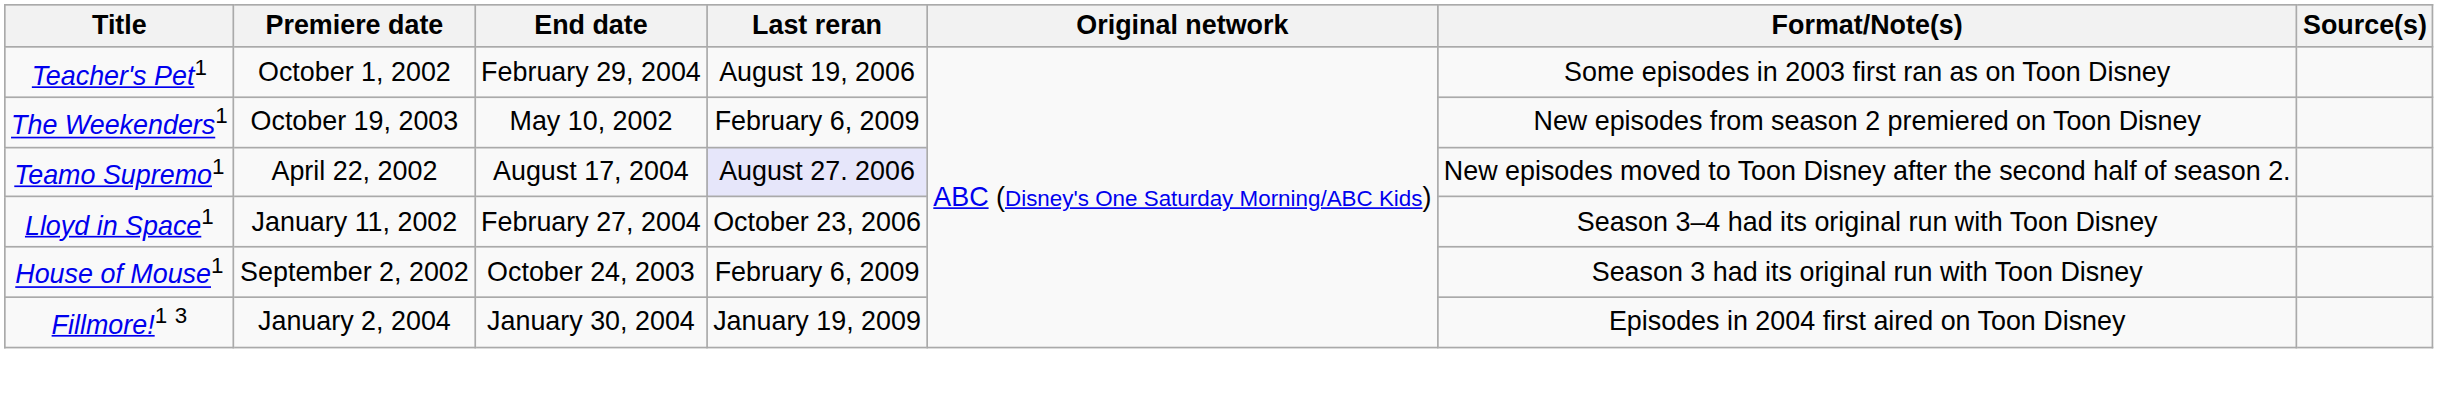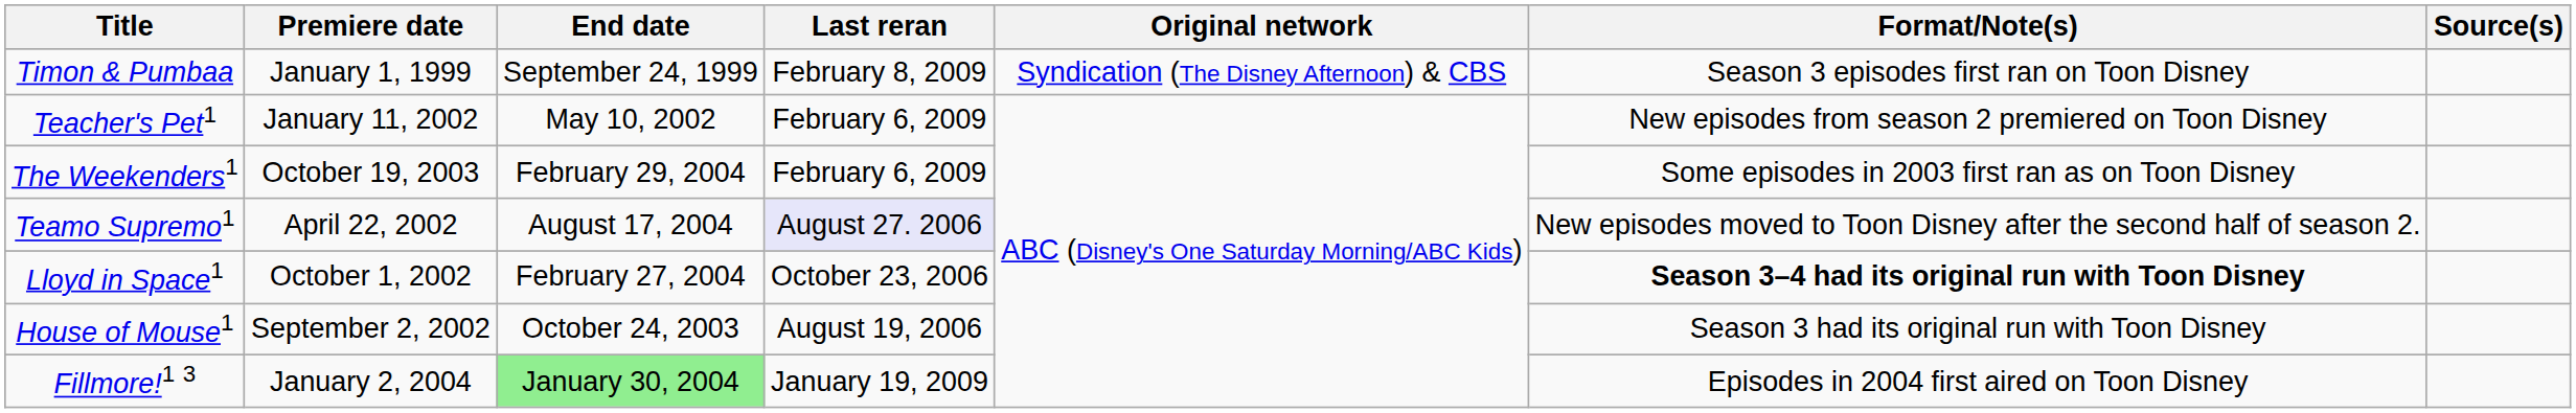 <table class="wikitable plainrowheaders sortable" style="text-align:center;">
 <tr>
 <th scope="col">Title</th>
 <th scope="col">Premiere date</th>
 <th scope="col">End date</th>
 <th scope="col">Last reran</th>
 <th scope="col">Original network</th>
 <th class="unsortable">Format/Note(s)</th>
 <th>Source(s)</th>
 </tr>
 <tr>
+<td><em><a href='#'>Timon & Pumbaa</a></em></td>
+<td>January 1, 1999</td>
+<td>September 24, 1999</td>
+<td>February 8, 2009</td>
+<td><a href='#'>Syndication</a> (<a href='#'><small>The Disney Afternoon</small></a>) & <a href='#'>CBS</a></td>
+<td>Season 3 episodes first ran on Toon Disney</td>
+<td></td>
+</tr>
+<tr>
 <td><em><a href='#'>Teacher's Pet</a></em><sup>1</sup></td>
-<td>October 1, 2002</td>
-<td>February 29, 2004</td>
-<td>August 19, 2006</td>
+<td>January 11, 2002</td>
+<td>May 10, 2002</td>
+<td>February 6, 2009</td>
 <td rowspan="6"><a href='#'>ABC</a> (<small><a href='#'>Disney's One Saturday Morning/ABC Kids</a></small>)</td>
-<td>Some episodes in 2003 first ran as on Toon Disney</td>
+<td>New episodes from season 2 premiered on Toon Disney</td>
 <td></td>
 </tr>
 <tr>
 <td><em><a href='#'>The Weekenders</a></em><sup>1</sup></td>
 <td>October 19, 2003</td>
-<td>May 10, 2002</td>
+<td>February 29, 2004</td>
 <td>February 6, 2009</td>
-<td>New episodes from season 2 premiered on Toon Disney</td>
+<td>Some episodes in 2003 first ran as on Toon Disney</td>
 <td></td>
 </tr>
 <tr>
 <td><em><a href='#'>Teamo Supremo</a></em><sup>1</sup></td>
 <td>April 22, 2002</td>
 <td>August 17, 2004</td>
 <td style="background: lavender;">August 27. 2006</td>
 <td>New episodes moved to Toon Disney after the second half of season 2.</td>
 <td></td>
 </tr>
 <tr>
 <td><em><a href='#'>Lloyd in Space</a></em><sup>1</sup></td>
-<td>January 11, 2002</td>
+<td>October 1, 2002</td>
 <td>February 27, 2004</td>
 <td>October 23, 2006</td>
-<td>Season 3–4 had its original run with Toon Disney</td>
+<td><strong>Season 3–4 had its original run with Toon Disney</strong></td>
 <td></td>
 </tr>
 <tr>
 <td><em><a href='#'>House of Mouse</a></em><sup>1</sup></td>
 <td>September 2, 2002</td>
 <td>October 24, 2003</td>
-<td>February 6, 2009</td>
+<td>August 19, 2006</td>
 <td>Season 3 had its original run with Toon Disney</td>
 <td></td>
 </tr>
 <tr>
 <td><em><a href='#'>Fillmore!</a></em><sup>1</sup> <sup>3</sup></td>
 <td>January 2, 2004</td>
-<td>January 30, 2004</td>
+<td style="background: lightgreen;">January 30, 2004</td>
 <td>January 19, 2009</td>
 <td>Episodes in 2004 first aired on Toon Disney</td>
 <td></td>
 </tr>
 </table>
